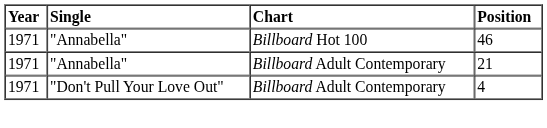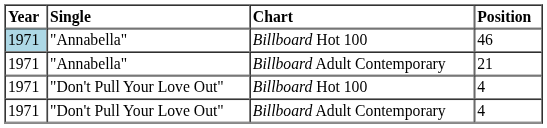 <table border=1 cellspacing=0 cellpadding=2 width="550px">
 <tr>
 <th align="left">Year</th>
 <th align="left">Single</th>
 <th align="left">Chart</th>
 <th align="left">Position</th>
 </tr>
 <tr>
-<td align="left">1971</td>
+<td align="left" style="background: lightblue;">1971</td>
 <td align="left">"Annabella"</td>
 <td align="left"><em>Billboard</em> Hot 100</td>
 <td align="left">46</td>
 </tr>
 <tr>
 <td align="left">1971</td>
 <td align="left">"Annabella"</td>
 <td align="left"><em>Billboard</em> Adult Contemporary</td>
 <td align="left">21</td>
 </tr>
 <tr>
 <td align="left">1971</td>
 <td align="left">"Don't Pull Your Love Out"</td>
+<td align="left"><em>Billboard</em> Hot 100</td>
+<td align="left">4</td>
+</tr>
+<tr>
+<td align="left">1971</td>
+<td align="left">"Don't Pull Your Love Out"</td>
 <td align="left"><em>Billboard</em> Adult Contemporary</td>
 <td align="left">4</td>
 </tr>
 <tr>
 </tr>
 </table>
